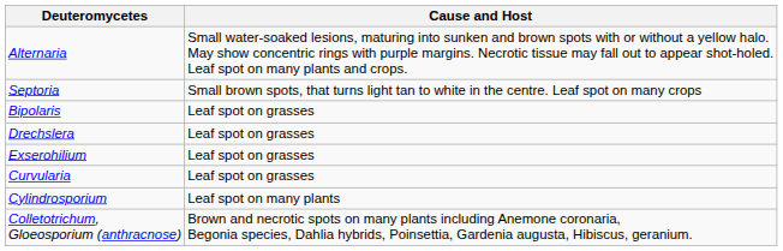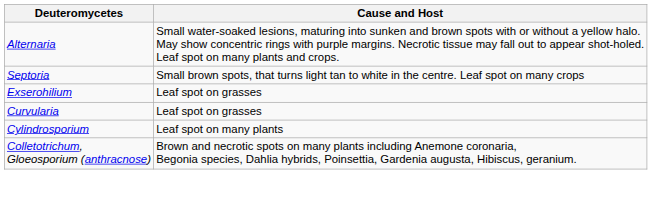 <table class="wikitable">
 <tr>
 <th>Deuteromycetes</th>
 <th>Cause and Host</th>
 </tr>
 <tr>
 <td><em><a href='#'>Alternaria</a></em></td>
 <td>Small water-soaked lesions, maturing into sunken and brown spots with or without a yellow halo.<br>May show concentric rings with purple margins. Necrotic tissue may fall out to appear shot-holed.<br>Leaf spot on many plants and crops.</td>
 </tr>
 <tr>
 <td><em><a href='#'>Septoria</a></em></td>
 <td>Small brown spots, that turns light tan to white in the centre. Leaf spot on many crops</td>
-</tr>
-<tr>
-<td><em><a href='#'>Bipolaris</a></em></td>
-<td>Leaf spot on grasses</td>
-</tr>
-<tr>
-<td><em><a href='#'>Drechslera</a></em></td>
-<td>Leaf spot on grasses</td>
 </tr>
 <tr>
 <td><em><a href='#'>Exserohilium</a></em></td>
 <td>Leaf spot on grasses</td>
 </tr>
 <tr>
 <td><em><a href='#'>Curvularia</a></em></td>
 <td>Leaf spot on grasses</td>
 </tr>
 <tr>
 <td><em><a href='#'>Cylindrosporium</a></em></td>
 <td>Leaf spot on many plants</td>
 </tr>
 <tr>
 <td><em><a href='#'>Colletotrichum</a>,</em><br><em>Gloeosporium (<a href='#'>anthracnose</a>)</em></td>
 <td>Brown and necrotic spots on many plants including Anemone coronaria,<br>Begonia species, Dahlia hybrids, Poinsettia, Gardenia augusta, Hibiscus, geranium.</td>
 </tr>
 </table>
